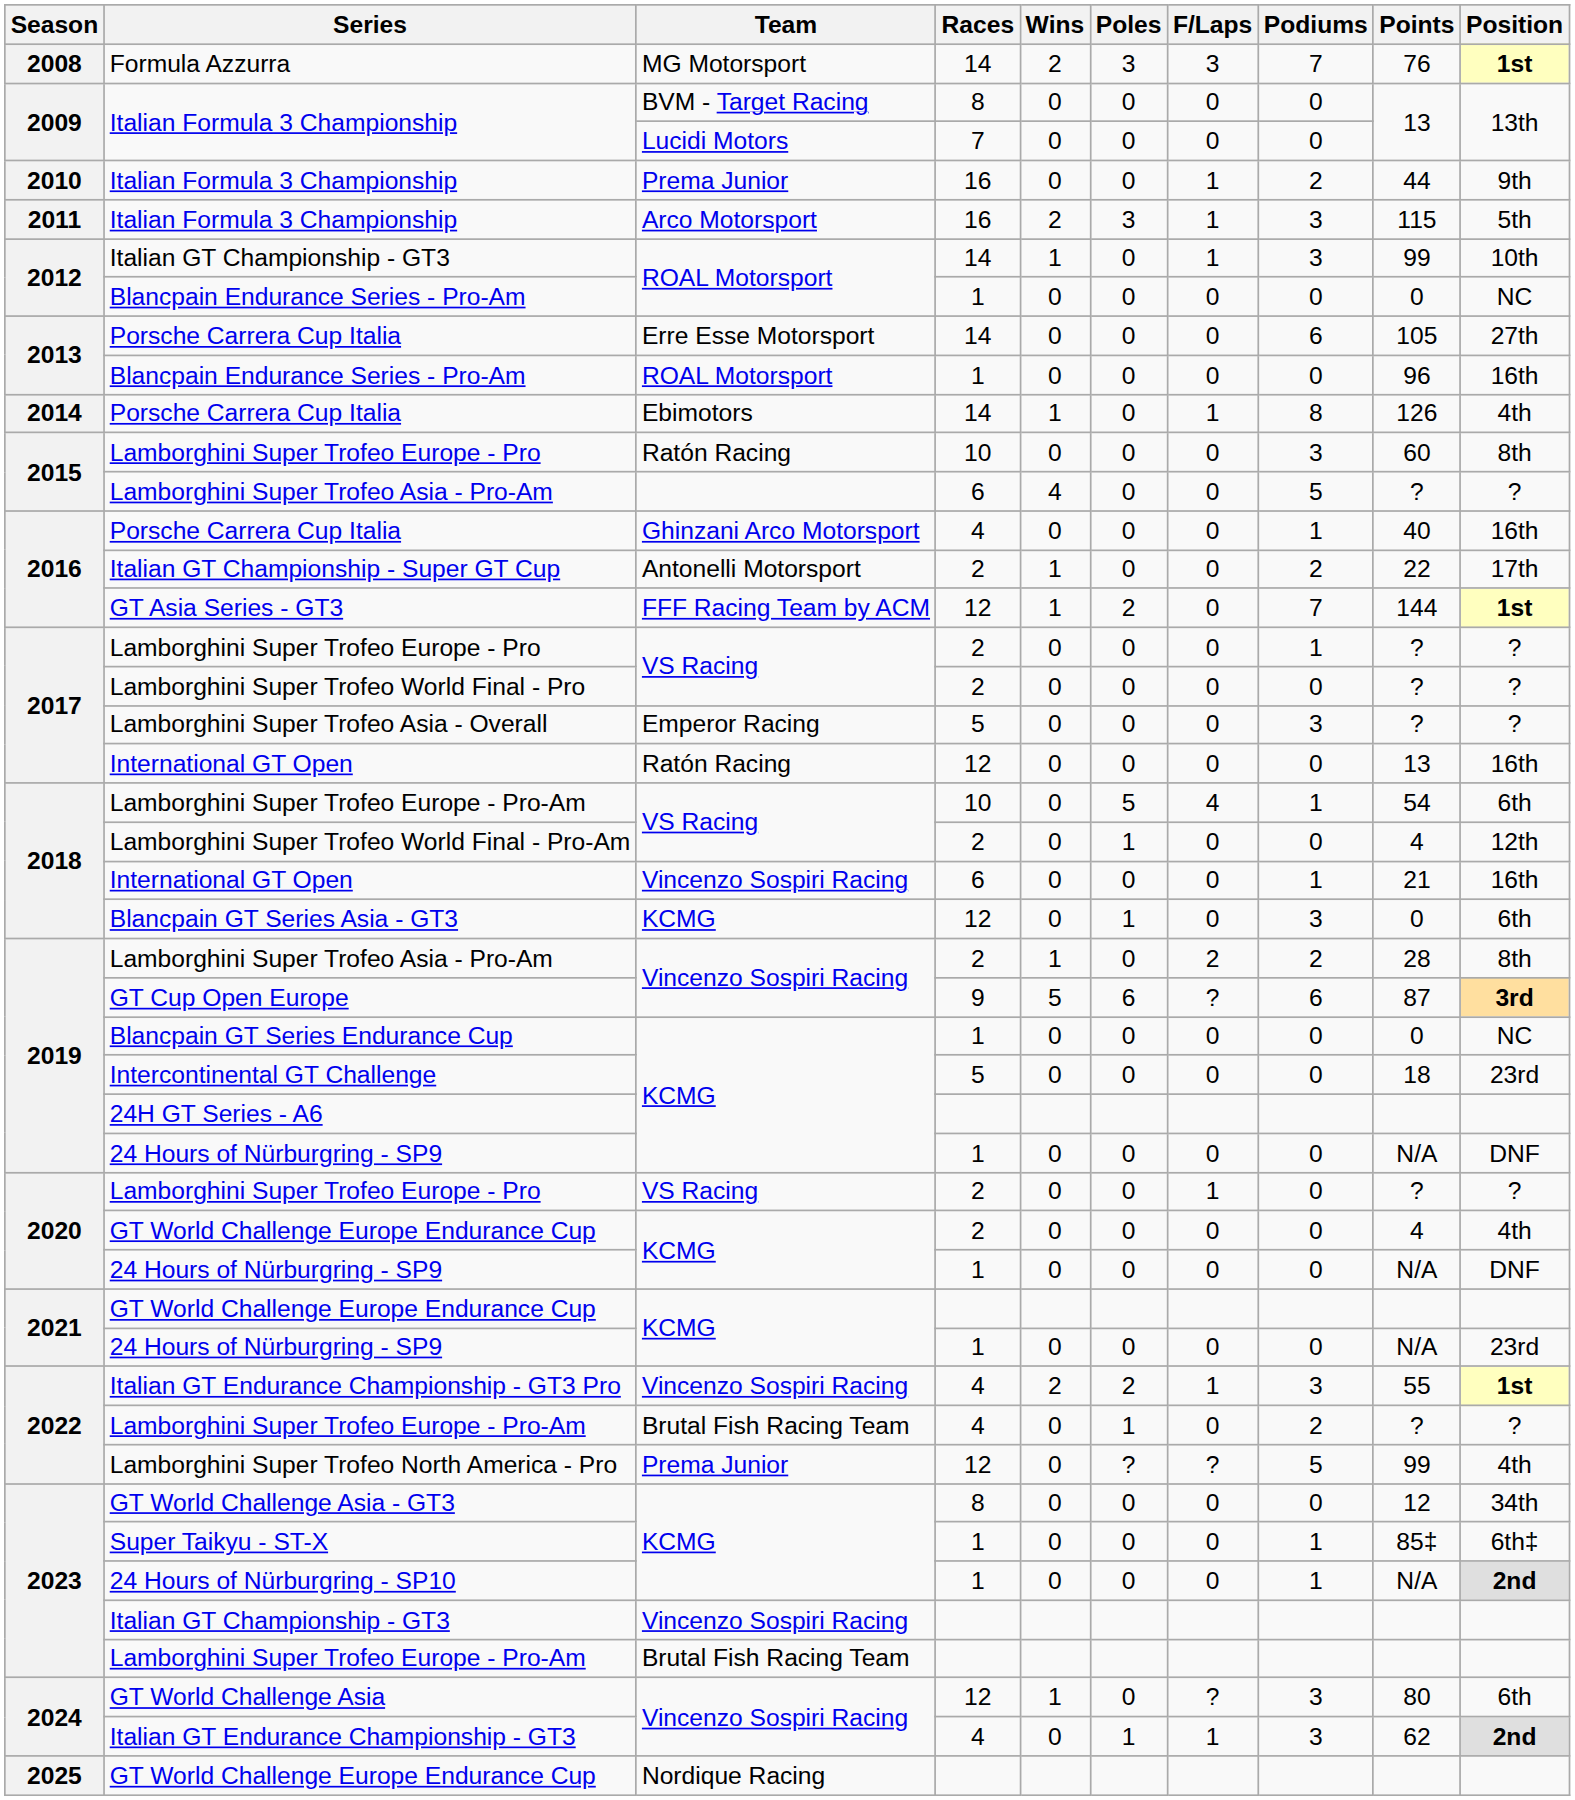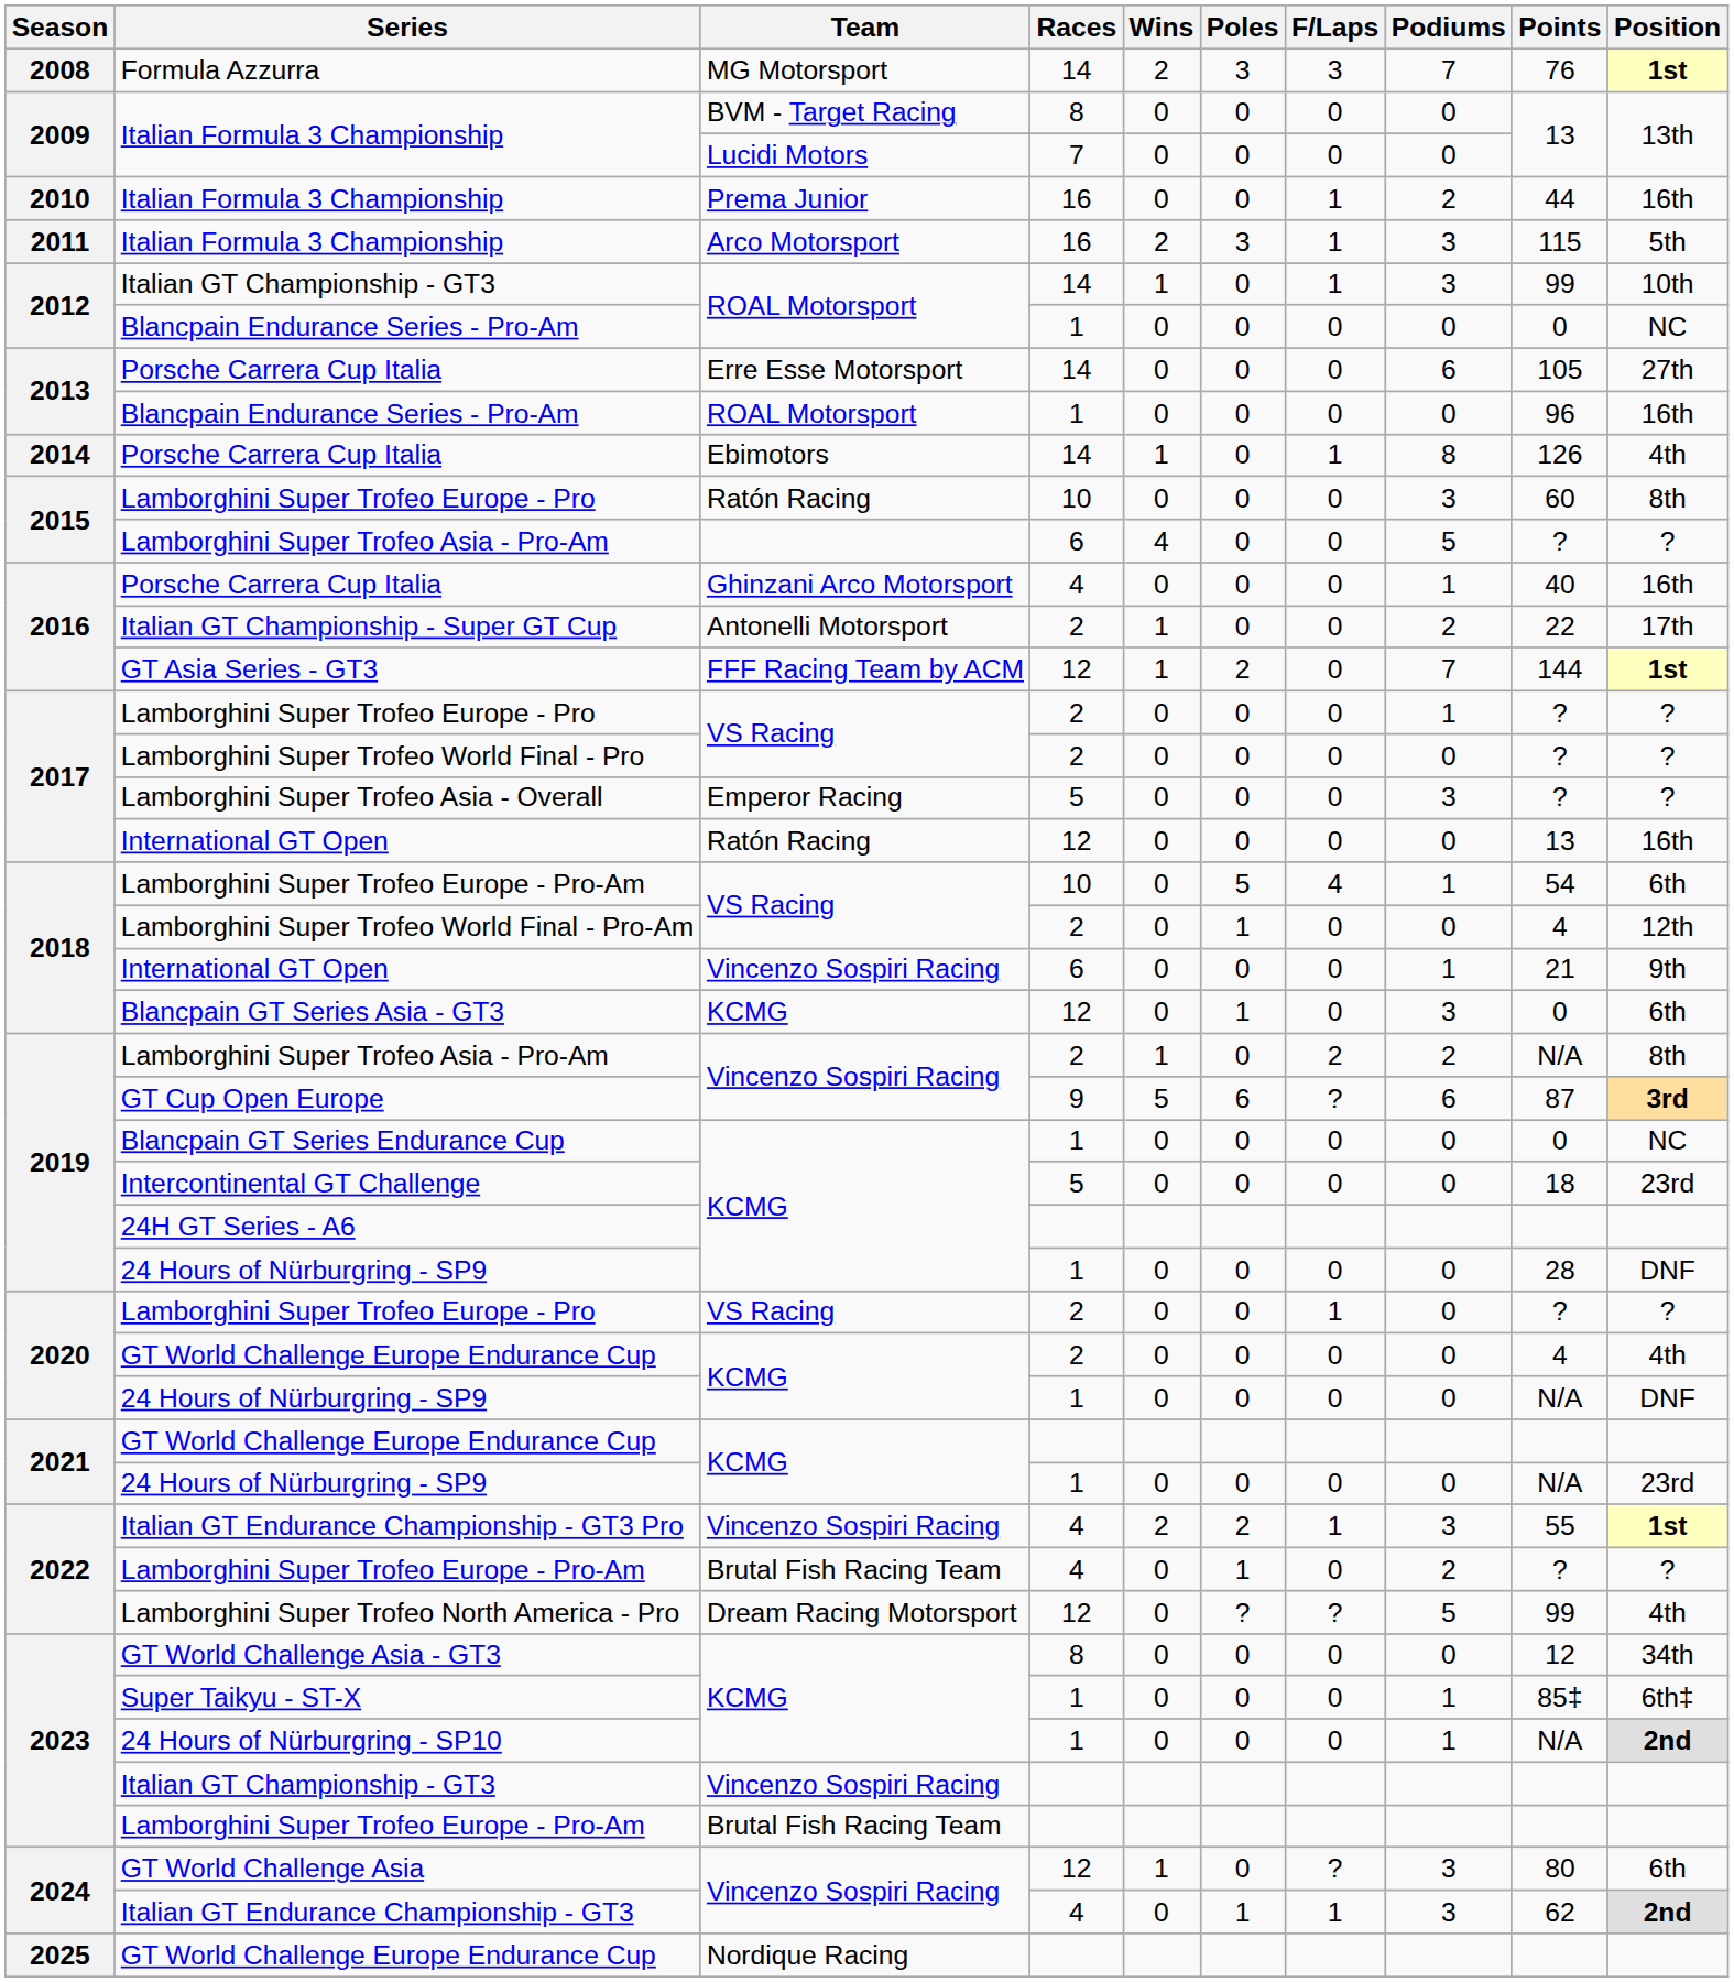 <table class="wikitable" style="font-size: 90%; text-align:center">
 <tr>
 <th>Season</th>
 <th>Series</th>
 <th>Team</th>
 <th>Races</th>
 <th>Wins</th>
 <th>Poles</th>
 <th>F/Laps</th>
 <th>Podiums</th>
 <th>Points</th>
 <th>Position</th>
 </tr>
 <tr>
 <th>2008</th>
 <td align=left>Formula Azzurra</td>
 <td align=left>MG Motorsport</td>
 <td>14</td>
 <td>2</td>
 <td>3</td>
 <td>3</td>
 <td>7</td>
 <td>76</td>
 <td style="background:#FFFFBF;"><strong>1st</strong></td>
 </tr>
 <tr>
 <th rowspan=2>2009</th>
 <td rowspan=2 align=left><a href='#'>Italian Formula 3 Championship</a></td>
 <td align=left>BVM - <a href='#'>Target Racing</a></td>
 <td>8</td>
 <td>0</td>
 <td>0</td>
 <td>0</td>
 <td>0</td>
 <td rowspan=2>13</td>
 <td rowspan=2>13th</td>
 </tr>
 <tr>
 <td align=left><a href='#'>Lucidi Motors</a></td>
 <td>7</td>
 <td>0</td>
 <td>0</td>
 <td>0</td>
 <td>0</td>
 </tr>
 <tr>
 <th>2010</th>
 <td align=left><a href='#'>Italian Formula 3 Championship</a></td>
 <td align=left><a href='#'>Prema Junior</a></td>
 <td>16</td>
 <td>0</td>
 <td>0</td>
 <td>1</td>
 <td>2</td>
 <td>44</td>
-<td>9th</td>
+<td>16th</td>
 </tr>
 <tr>
 <th>2011</th>
 <td align=left><a href='#'>Italian Formula 3 Championship</a></td>
 <td align=left><a href='#'>Arco Motorsport</a></td>
 <td>16</td>
 <td>2</td>
 <td>3</td>
 <td>1</td>
 <td>3</td>
 <td>115</td>
 <td>5th</td>
 </tr>
 <tr>
 <th rowspan="2">2012</th>
 <td align=left>Italian GT Championship - GT3</td>
 <td rowspan="2" align=left><a href='#'>ROAL Motorsport</a></td>
 <td>14</td>
 <td>1</td>
 <td>0</td>
 <td>1</td>
 <td>3</td>
 <td>99</td>
 <td>10th</td>
 </tr>
 <tr>
 <td align=left><a href='#'>Blancpain Endurance Series - Pro-Am</a></td>
 <td>1</td>
 <td>0</td>
 <td>0</td>
 <td>0</td>
 <td>0</td>
 <td>0</td>
 <td>NC</td>
 </tr>
 <tr>
 <th rowspan="2">2013</th>
 <td align=left><a href='#'>Porsche Carrera Cup Italia</a></td>
 <td align=left>Erre Esse Motorsport</td>
 <td>14</td>
 <td>0</td>
 <td>0</td>
 <td>0</td>
 <td>6</td>
 <td>105</td>
 <td>27th</td>
 </tr>
 <tr>
 <td align=left><a href='#'>Blancpain Endurance Series - Pro-Am</a></td>
 <td align=left><a href='#'>ROAL Motorsport</a></td>
 <td>1</td>
 <td>0</td>
 <td>0</td>
 <td>0</td>
 <td>0</td>
 <td>96</td>
 <td>16th</td>
 </tr>
 <tr>
 <th>2014</th>
 <td align=left><a href='#'>Porsche Carrera Cup Italia</a></td>
 <td align=left>Ebimotors</td>
 <td>14</td>
 <td>1</td>
 <td>0</td>
 <td>1</td>
 <td>8</td>
 <td>126</td>
 <td>4th</td>
 </tr>
 <tr>
 <th rowspan="2">2015</th>
 <td align=left><a href='#'>Lamborghini Super Trofeo Europe - Pro</a></td>
 <td align=left>Ratón Racing</td>
 <td>10</td>
 <td>0</td>
 <td>0</td>
 <td>0</td>
 <td>3</td>
 <td>60</td>
 <td>8th</td>
 </tr>
 <tr>
 <td align=left><a href='#'>Lamborghini Super Trofeo Asia - Pro-Am</a></td>
 <td></td>
 <td>6</td>
 <td>4</td>
 <td>0</td>
 <td>0</td>
 <td>5</td>
 <td>?</td>
 <td>?</td>
 </tr>
 <tr>
 <th rowspan="3">2016</th>
 <td align=left><a href='#'>Porsche Carrera Cup Italia</a></td>
 <td align=left><a href='#'>Ghinzani Arco Motorsport</a></td>
 <td>4</td>
 <td>0</td>
 <td>0</td>
 <td>0</td>
 <td>1</td>
 <td>40</td>
 <td>16th</td>
 </tr>
 <tr>
 <td align=left><a href='#'>Italian GT Championship - Super GT Cup</a></td>
 <td align=left>Antonelli Motorsport</td>
 <td>2</td>
 <td>1</td>
 <td>0</td>
 <td>0</td>
 <td>2</td>
 <td>22</td>
 <td>17th</td>
 </tr>
 <tr>
 <td align=left><a href='#'>GT Asia Series - GT3</a></td>
 <td align=left><a href='#'>FFF Racing Team by ACM</a></td>
 <td>12</td>
 <td>1</td>
 <td>2</td>
 <td>0</td>
 <td>7</td>
 <td>144</td>
 <td style="background:#FFFFBF;"><strong>1st</strong></td>
 </tr>
 <tr>
 <th rowspan="4">2017</th>
 <td align=left>Lamborghini Super Trofeo Europe - Pro</td>
 <td rowspan="2" align=left><a href='#'>VS Racing</a></td>
 <td>2</td>
 <td>0</td>
 <td>0</td>
 <td>0</td>
 <td>1</td>
 <td>?</td>
 <td>?</td>
 </tr>
 <tr>
 <td align=left>Lamborghini Super Trofeo World Final - Pro</td>
 <td>2</td>
 <td>0</td>
 <td>0</td>
 <td>0</td>
 <td>0</td>
 <td>?</td>
 <td>?</td>
 </tr>
 <tr>
 <td align=left>Lamborghini Super Trofeo Asia - Overall</td>
 <td align=left>Emperor Racing</td>
 <td>5</td>
 <td>0</td>
 <td>0</td>
 <td>0</td>
 <td>3</td>
 <td>?</td>
 <td>?</td>
 </tr>
 <tr>
 <td align=left><a href='#'>International GT Open</a></td>
 <td align=left>Ratón Racing</td>
 <td>12</td>
 <td>0</td>
 <td>0</td>
 <td>0</td>
 <td>0</td>
 <td>13</td>
 <td>16th</td>
 </tr>
 <tr>
 <th rowspan="4">2018</th>
 <td align=left>Lamborghini Super Trofeo Europe - Pro-Am</td>
 <td rowspan="2" align=left><a href='#'>VS Racing</a></td>
 <td>10</td>
 <td>0</td>
 <td>5</td>
 <td>4</td>
 <td>1</td>
 <td>54</td>
 <td>6th</td>
 </tr>
 <tr>
 <td align=left>Lamborghini Super Trofeo World Final - Pro-Am</td>
 <td>2</td>
 <td>0</td>
 <td>1</td>
 <td>0</td>
 <td>0</td>
 <td>4</td>
 <td>12th</td>
 </tr>
 <tr>
 <td align=left><a href='#'>International GT Open</a></td>
 <td align=left><a href='#'>Vincenzo Sospiri Racing</a></td>
 <td>6</td>
 <td>0</td>
 <td>0</td>
 <td>0</td>
 <td>1</td>
 <td>21</td>
-<td>16th</td>
+<td>9th</td>
 </tr>
 <tr>
 <td align=left><a href='#'>Blancpain GT Series Asia - GT3</a></td>
 <td align=left><a href='#'>KCMG</a></td>
 <td>12</td>
 <td>0</td>
 <td>1</td>
 <td>0</td>
 <td>3</td>
 <td>0</td>
 <td>6th</td>
 </tr>
 <tr>
 <th rowspan="6">2019</th>
 <td align=left>Lamborghini Super Trofeo Asia - Pro-Am</td>
 <td rowspan="2" align="left"><a href='#'>Vincenzo Sospiri Racing</a></td>
 <td>2</td>
 <td>1</td>
 <td>0</td>
 <td>2</td>
 <td>2</td>
-<td>28</td>
+<td>N/A</td>
 <td>8th</td>
 </tr>
 <tr>
 <td align=left><a href='#'>GT Cup Open Europe</a></td>
 <td>9</td>
 <td>5</td>
 <td>6</td>
 <td>?</td>
 <td>6</td>
 <td>87</td>
 <td style="background:#FFDF9F;"><strong>3rd</strong></td>
 </tr>
 <tr>
 <td align=left><a href='#'>Blancpain GT Series Endurance Cup</a></td>
 <td rowspan="4" align="left"><a href='#'>KCMG</a></td>
 <td>1</td>
 <td>0</td>
 <td>0</td>
 <td>0</td>
 <td>0</td>
 <td>0</td>
 <td>NC</td>
 </tr>
 <tr>
 <td align=left><a href='#'>Intercontinental GT Challenge</a></td>
 <td>5</td>
 <td>0</td>
 <td>0</td>
 <td>0</td>
 <td>0</td>
 <td>18</td>
 <td>23rd</td>
 </tr>
 <tr>
 <td align=left><a href='#'>24H GT Series - A6</a></td>
 <td></td>
 <td></td>
 <td></td>
 <td></td>
 <td></td>
 <td></td>
 <td></td>
 </tr>
 <tr>
 <td align=left><a href='#'>24 Hours of Nürburgring - SP9</a></td>
 <td>1</td>
 <td>0</td>
 <td>0</td>
 <td>0</td>
 <td>0</td>
-<td>N/A</td>
+<td>28</td>
 <td>DNF</td>
 </tr>
 <tr>
 <th rowspan="3">2020</th>
 <td align=left><a href='#'>Lamborghini Super Trofeo Europe - Pro</a></td>
 <td align=left><a href='#'>VS Racing</a></td>
 <td>2</td>
 <td>0</td>
 <td>0</td>
 <td>1</td>
 <td>0</td>
 <td>?</td>
 <td>?</td>
 </tr>
 <tr>
 <td align=left><a href='#'>GT World Challenge Europe Endurance Cup</a></td>
 <td rowspan="2" align=left><a href='#'>KCMG</a></td>
 <td>2</td>
 <td>0</td>
 <td>0</td>
 <td>0</td>
 <td>0</td>
 <td>4</td>
 <td>4th</td>
 </tr>
 <tr>
 <td align=left><a href='#'>24 Hours of Nürburgring - SP9</a></td>
 <td>1</td>
 <td>0</td>
 <td>0</td>
 <td>0</td>
 <td>0</td>
 <td>N/A</td>
 <td>DNF</td>
 </tr>
 <tr>
 <th rowspan="2">2021</th>
 <td align=left><a href='#'>GT World Challenge Europe Endurance Cup</a></td>
 <td rowspan="2" align=left><a href='#'>KCMG</a></td>
 <td></td>
 <td></td>
 <td></td>
 <td></td>
 <td></td>
 <td></td>
 <td></td>
 </tr>
 <tr>
 <td align=left><a href='#'>24 Hours of Nürburgring - SP9</a></td>
 <td>1</td>
 <td>0</td>
 <td>0</td>
 <td>0</td>
 <td>0</td>
 <td>N/A</td>
 <td>23rd</td>
 </tr>
 <tr>
 <th rowspan="3">2022</th>
 <td align=left><a href='#'>Italian GT Endurance Championship - GT3 Pro</a></td>
 <td align=left><a href='#'>Vincenzo Sospiri Racing</a></td>
 <td>4</td>
 <td>2</td>
 <td>2</td>
 <td>1</td>
 <td>3</td>
 <td>55</td>
 <td style="background:#FFFFBF;"><strong>1st</strong></td>
 </tr>
 <tr>
 <td align=left><a href='#'>Lamborghini Super Trofeo Europe - Pro-Am</a></td>
 <td align=left>Brutal Fish Racing Team</td>
 <td>4</td>
 <td>0</td>
 <td>1</td>
 <td>0</td>
 <td>2</td>
 <td>?</td>
 <td>?</td>
 </tr>
 <tr>
 <td align=left>Lamborghini Super Trofeo North America - Pro</td>
-<td align=left><a href='#'>Prema Junior</a></td>
+<td align=left>Dream Racing Motorsport</td>
 <td>12</td>
 <td>0</td>
 <td>?</td>
 <td>?</td>
 <td>5</td>
 <td>99</td>
 <td>4th</td>
 </tr>
 <tr>
 <th rowspan="5">2023</th>
 <td align="left"><a href='#'>GT World Challenge Asia - GT3</a></td>
 <td rowspan="3" align="left"><a href='#'>KCMG</a></td>
 <td>8</td>
 <td>0</td>
 <td>0</td>
 <td>0</td>
 <td>0</td>
 <td>12</td>
 <td>34th</td>
 </tr>
 <tr>
 <td align=left><a href='#'>Super Taikyu - ST-X</a></td>
 <td>1</td>
 <td>0</td>
 <td>0</td>
 <td>0</td>
 <td>1</td>
 <td>85‡</td>
 <td>6th‡</td>
 </tr>
 <tr>
 <td align=left><a href='#'>24 Hours of Nürburgring - SP10</a></td>
 <td>1</td>
 <td>0</td>
 <td>0</td>
 <td>0</td>
 <td>1</td>
 <td>N/A</td>
 <td style="background:#DFDFDF;"><strong>2nd</strong></td>
 </tr>
 <tr>
 <td align=left><a href='#'>Italian GT Championship - GT3</a></td>
 <td align=left><a href='#'>Vincenzo Sospiri Racing</a></td>
 <td></td>
 <td></td>
 <td></td>
 <td></td>
 <td></td>
 <td></td>
 <td></td>
 </tr>
 <tr>
 <td align=left><a href='#'>Lamborghini Super Trofeo Europe - Pro-Am</a></td>
 <td align=left>Brutal Fish Racing Team</td>
 <td></td>
 <td></td>
 <td></td>
 <td></td>
 <td></td>
 <td></td>
 <td></td>
 </tr>
 <tr>
 <th rowspan="2">2024</th>
 <td align=left><a href='#'>GT World Challenge Asia</a></td>
 <td rowspan="2" align="left"><a href='#'>Vincenzo Sospiri Racing</a></td>
 <td>12</td>
 <td>1</td>
 <td>0</td>
 <td>?</td>
 <td>3</td>
 <td>80</td>
 <td>6th</td>
 </tr>
 <tr>
 <td align=left><a href='#'>Italian GT Endurance Championship - GT3</a></td>
 <td>4</td>
 <td>0</td>
 <td>1</td>
 <td>1</td>
 <td>3</td>
 <td>62</td>
 <td style="background:#DFDFDF"><strong>2nd</strong></td>
 </tr>
 <tr>
 <th>2025</th>
 <td align=left><a href='#'>GT World Challenge Europe Endurance Cup</a></td>
 <td align=left>Nordique Racing</td>
 <td></td>
 <td></td>
 <td></td>
 <td></td>
 <td></td>
 <td></td>
 <td></td>
 </tr>
 </table>
